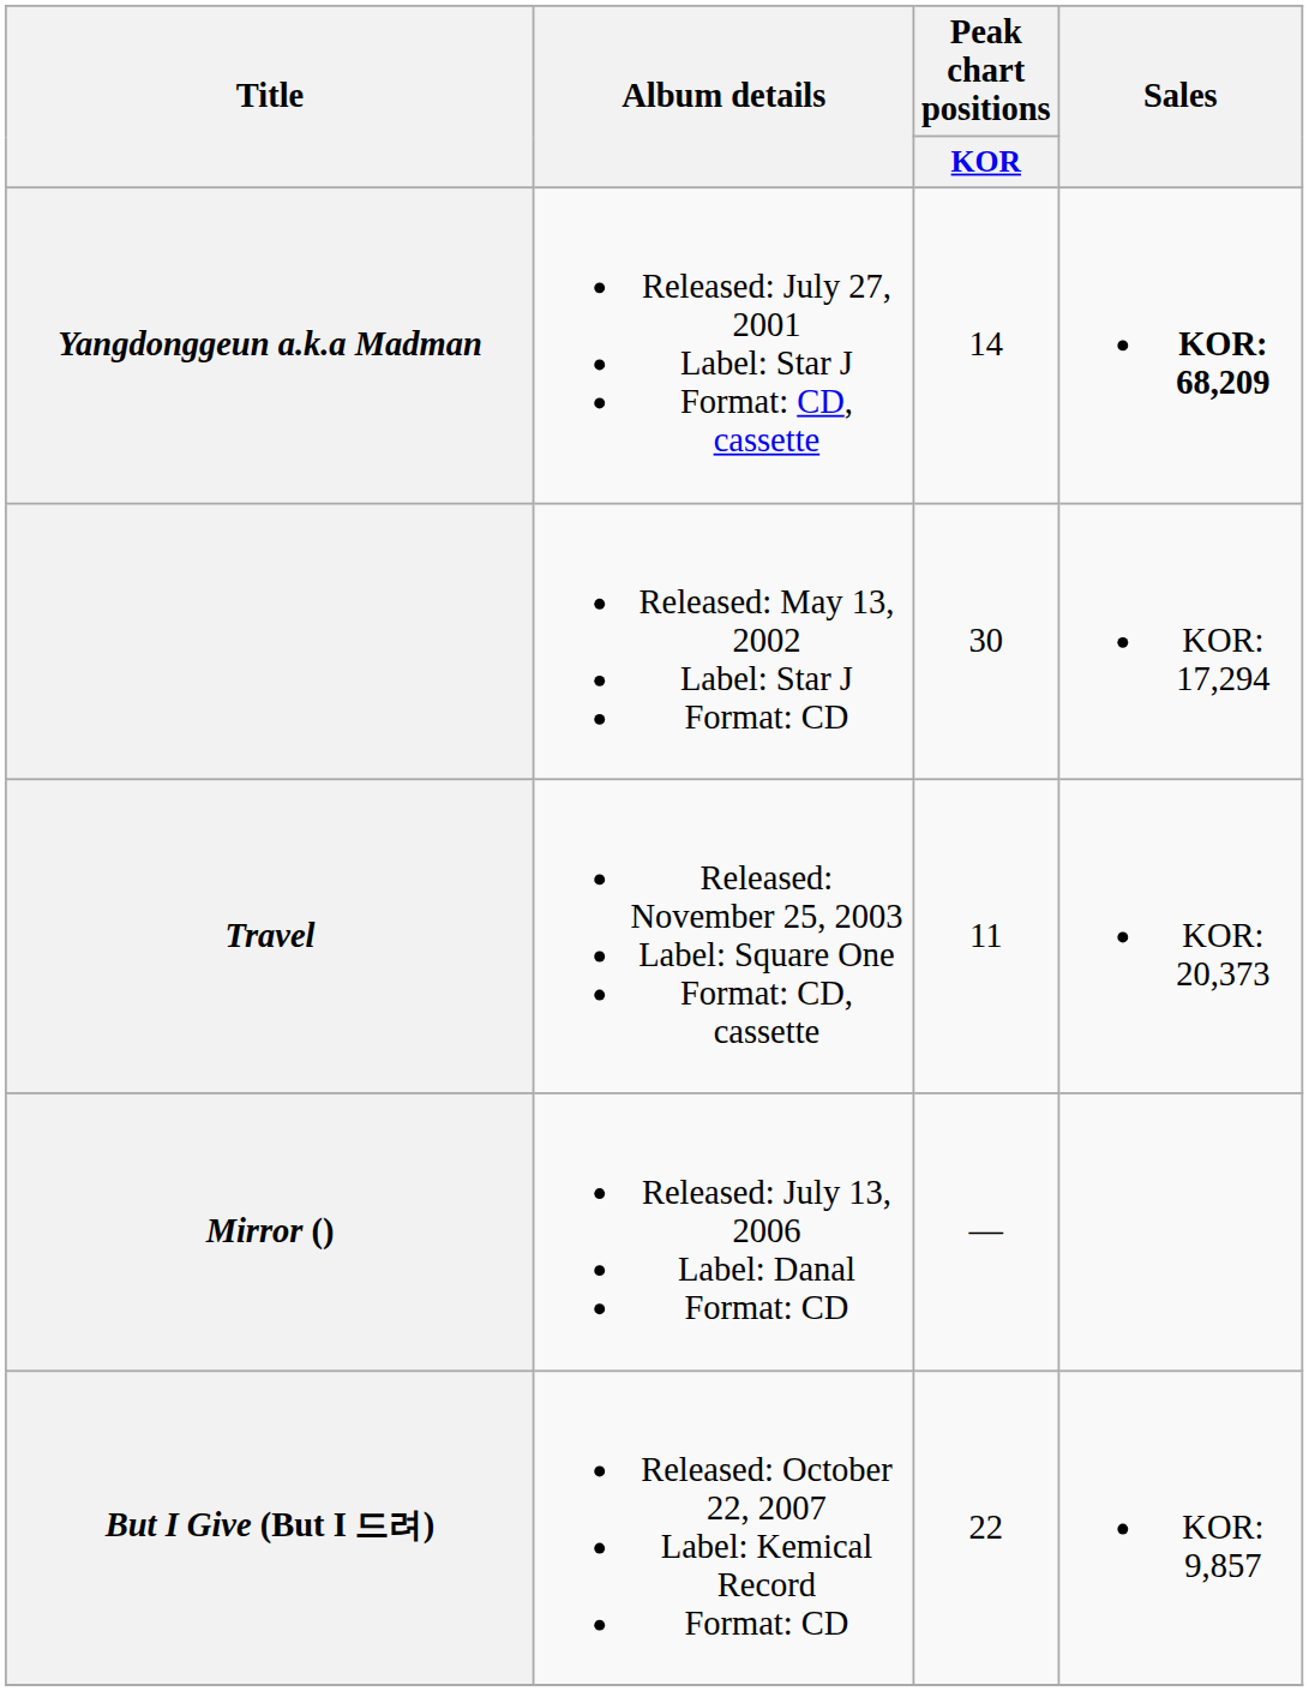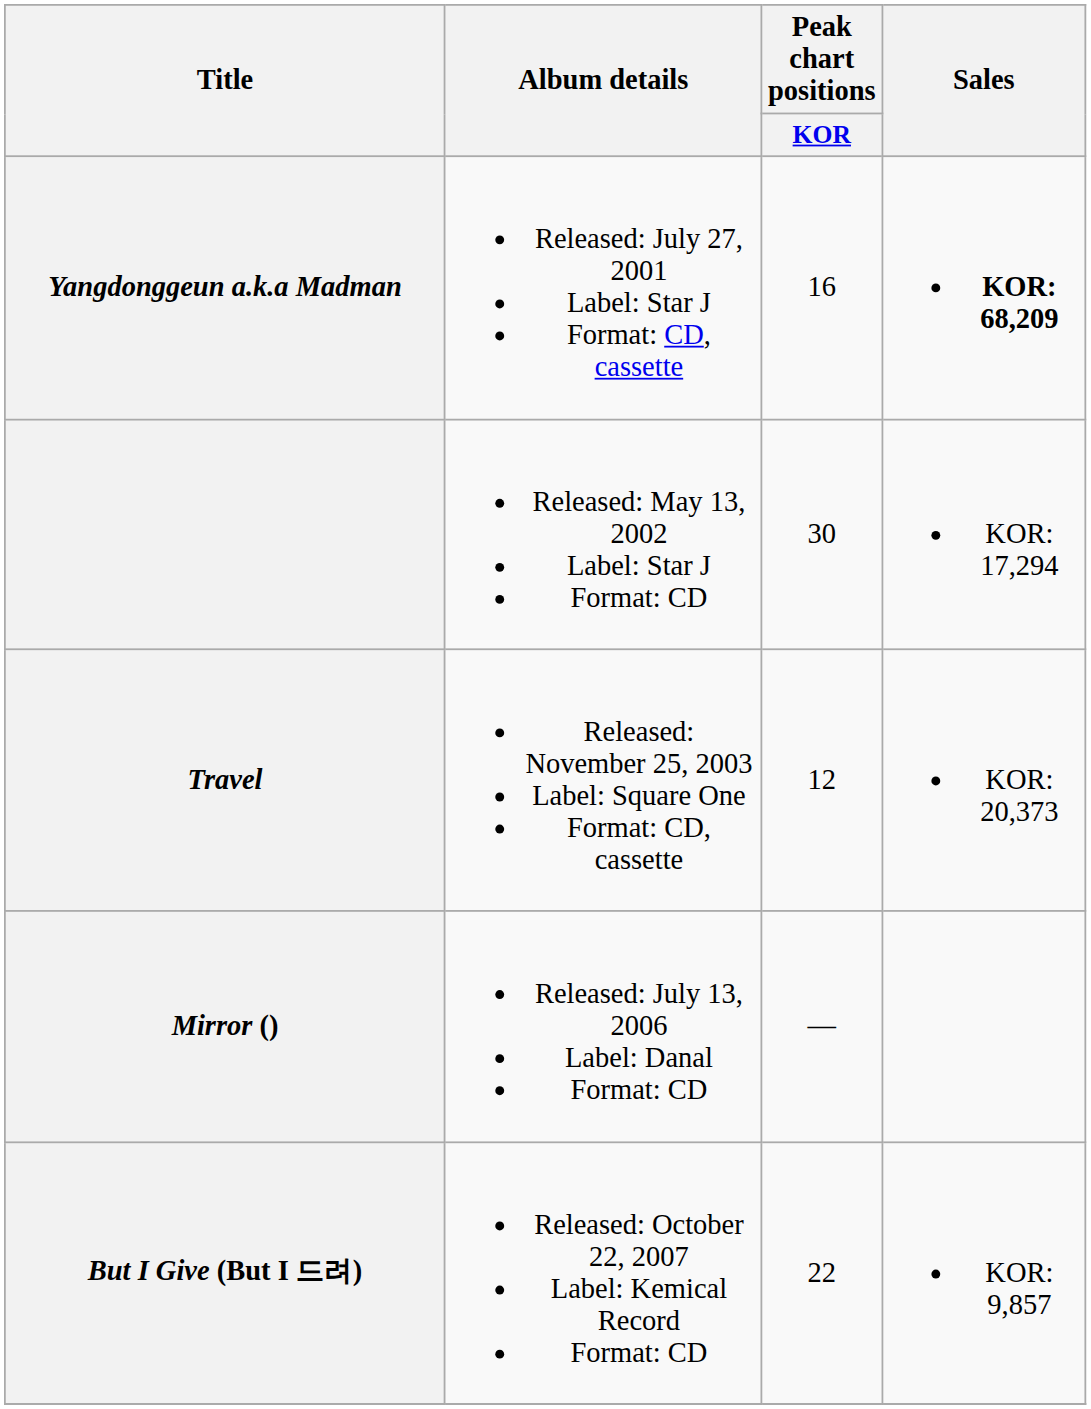 <table class="wikitable plainrowheaders" style="text-align:center;">
 <tr>
 <th rowspan="2" scope="col" style="width:15em;">Title</th>
 <th rowspan="2" scope="col">Album details</th>
 <th scope="col">Peak chart positions</th>
 <th rowspan="2" scope="col">Sales</th>
 </tr>
 <tr>
 <th scope="col" style="width:2.5em;font-size:90%;"><a href='#'>KOR</a><br></th>
 </tr>
 <tr>
 <th scope="row"><em>Yangdonggeun a.k.a Madman</em></th>
 <td><br><ul><li>Released: July 27, 2001</li><li>Label: Star J</li><li>Format: <a href='#'>CD</a>, <a href='#'>cassette</a></li></ul></td>
-<td>14</td>
+<td>16</td>
 <td><strong><br><ul><li>KOR: 68,209</li></ul></strong></td>
 </tr>
 <tr>
 <th scope="row"><em></em></th>
 <td><br><ul><li>Released: May 13, 2002</li><li>Label: Star J</li><li>Format: CD</li></ul></td>
 <td>30</td>
 <td><br><ul><li>KOR: 17,294</li></ul></td>
 </tr>
 <tr>
 <th scope="row"><em>Travel</em></th>
 <td><br><ul><li>Released: November 25, 2003</li><li>Label: Square One</li><li>Format: CD, cassette</li></ul></td>
-<td>11</td>
+<td>12</td>
 <td><br><ul><li>KOR: 20,373</li></ul></td>
 </tr>
 <tr>
 <th scope="row"><em>Mirror</em> ()</th>
 <td><br><ul><li>Released: July 13, 2006</li><li>Label: Danal</li><li>Format: CD</li></ul></td>
 <td>—</td>
 <td></td>
 </tr>
 <tr>
 <th scope="row"><em>But I Give</em> (But I 드려)</th>
 <td><br><ul><li>Released: October 22, 2007</li><li>Label: Kemical Record</li><li>Format: CD</li></ul></td>
 <td>22</td>
 <td><br><ul><li>KOR: 9,857</li></ul></td>
 </tr>
 <tr>
 </tr>
 </table>
